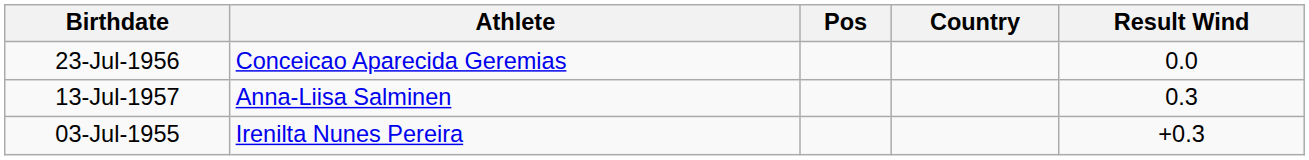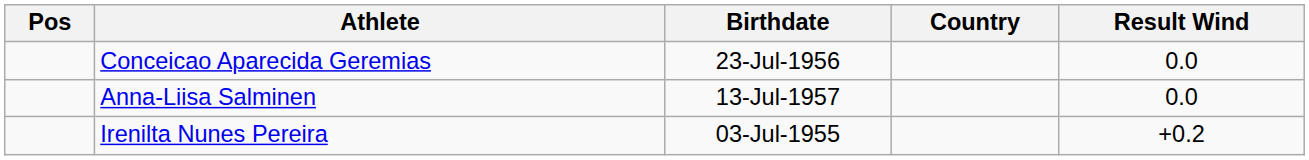 <table class="wikitable"  style="text-align:center; width:70%;">
 <tr>
+<th>Pos</th>
+<th>Athlete</th>
 <th>Birthdate</th>
-<th>Athlete</th>
-<th>Pos</th>
 <th>Country</th>
 <th>Result Wind</th>
 </tr>
 <tr>
+<td align=center></td>
+<td align=left><a href='#'>Conceicao Aparecida Geremias</a></td>
 <td>23-Jul-1956</td>
-<td align=left><a href='#'>Conceicao Aparecida Geremias</a></td>
-<td align=center></td>
 <td align=left></td>
 <td> 0.0</td>
 </tr>
 <tr>
+<td align=center></td>
+<td align=left><a href='#'>Anna-Liisa Salminen</a></td>
 <td>13-Jul-1957</td>
-<td align=left><a href='#'>Anna-Liisa Salminen</a></td>
-<td align=center></td>
 <td align=left></td>
-<td> 0.3</td>
+<td> 0.0</td>
 </tr>
 <tr>
+<td align=center></td>
+<td align=left><a href='#'>Irenilta Nunes Pereira</a></td>
 <td>03-Jul-1955</td>
-<td align=left><a href='#'>Irenilta Nunes Pereira</a></td>
-<td align=center></td>
 <td align=left></td>
-<td> +0.3</td>
+<td> +0.2</td>
 </tr>
 </table>
